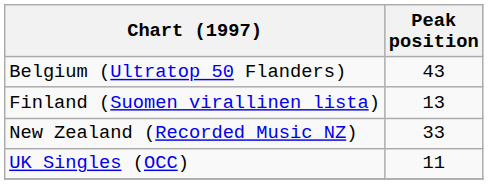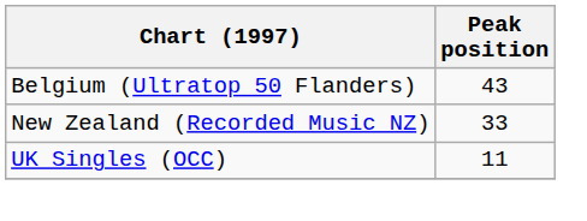 <table class="wikitable sortable">
 <tr>
 <th>Chart (1997)</th>
 <th>Peak<br>position</th>
 </tr>
 <tr>
 <td>Belgium (<a href='#'>Ultratop 50</a> Flanders)</td>
 <td style="text-align:center;">43</td>
-</tr>
-<tr>
-<td>Finland (<a href='#'>Suomen virallinen lista</a>)</td>
-<td style="text-align:center;">13</td>
 </tr>
 <tr>
 <td>New Zealand (<a href='#'>Recorded Music NZ</a>)</td>
 <td style="text-align:center;">33</td>
 </tr>
 <tr>
 <td><a href='#'>UK Singles</a> (<a href='#'>OCC</a>)</td>
 <td style="text-align:center;">11</td>
 </tr>
 <tr>
 </tr>
 </table>
